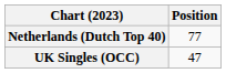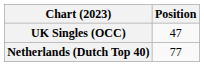 <table class="wikitable sortable plainrowheaders" style="text-align:center">
 <tr>
 <th scope="col">Chart (2023)</th>
 <th scope="col">Position</th>
 </tr>
 <tr>
+<th scope="row">UK Singles (OCC)</th>
+<td>47</td>
+</tr>
+<tr>
 <th scope="row">Netherlands (Dutch Top 40)</th>
 <td>77</td>
 </tr>
-<tr>
-<th scope="row">UK Singles (OCC)</th>
-<td>47</td>
-</tr>
 </table>
